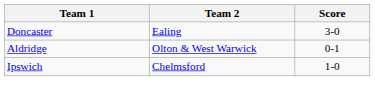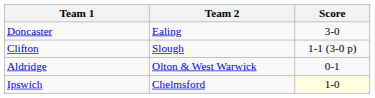 <table class="wikitable" style="font-size: 100%">
 <tr>
 <th width=200>Team 1</th>
 <th width=200>Team 2</th>
 <th width=100>Score</th>
 </tr>
 <tr>
 <td><a href='#'>Doncaster</a></td>
 <td><a href='#'>Ealing</a></td>
 <td align=center>3-0</td>
 </tr>
 <tr>
+<td><a href='#'>Clifton</a></td>
+<td><a href='#'>Slough</a></td>
+<td align=center>1-1 (3-0 p)</td>
+</tr>
+<tr>
 <td><a href='#'>Aldridge</a></td>
 <td><a href='#'>Olton & West Warwick</a></td>
 <td align=center>0-1</td>
 </tr>
 <tr>
 <td><a href='#'>Ipswich</a></td>
 <td><a href='#'>Chelmsford</a></td>
-<td align=center>1-0</td>
+<td align=center style="background: lightyellow;">1-0</td>
 </tr>
 </table>
